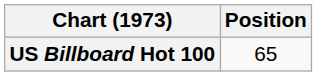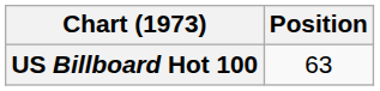 <table class="wikitable plainrowheaders" style="text-align:center">
 <tr>
 <th scope="col">Chart (1973)</th>
 <th scope="col">Position</th>
 </tr>
 <tr>
 <th scope="row">US <em>Billboard</em> Hot 100</th>
-<td>65</td>
+<td>63</td>
 </tr>
 </table>
